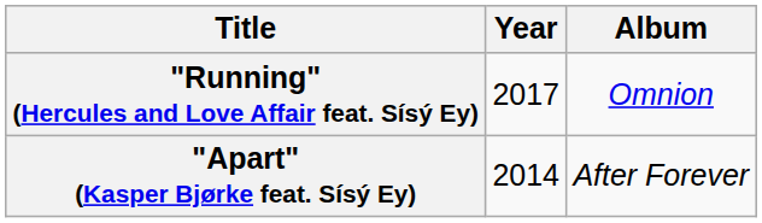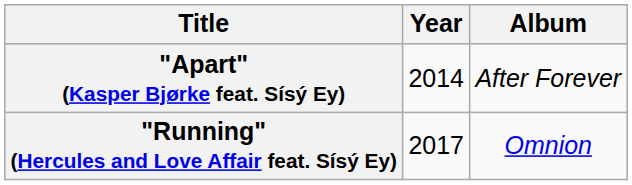 <table class="wikitable plainrowheaders" style="text-align:center;">
 <tr>
 <th scope="col">Title</th>
 <th scope="col">Year</th>
 <th scope="col">Album</th>
 </tr>
 <tr>
+<th scope="row">"Apart"<br><small>(<a href='#'>Kasper Bjørke</a> feat. Sísý Ey)</small></th>
+<td>2014</td>
+<td><em>After Forever</em></td>
+</tr>
+<tr>
 <th scope="row">"Running"<br><small>(<a href='#'>Hercules and Love Affair</a> feat. Sísý Ey)</small></th>
 <td>2017</td>
 <td><em><a href='#'>Omnion</a></em></td>
 </tr>
-<tr>
-<th scope="row">"Apart"<br><small>(<a href='#'>Kasper Bjørke</a> feat. Sísý Ey)</small></th>
-<td>2014</td>
-<td><em>After Forever</em></td>
-</tr>
 </table>
